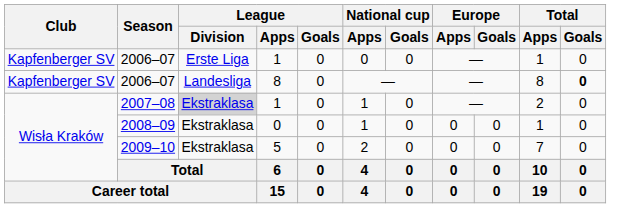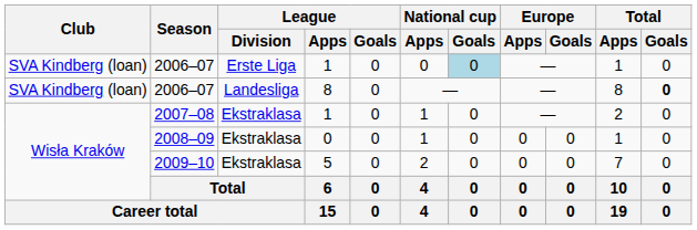 <table class="wikitable" style="text-align: center;">
 <tr>
 <th rowspan="2">Club</th>
 <th rowspan="2">Season</th>
 <th colspan="3">League</th>
 <th colspan="2">National cup</th>
 <th colspan="2">Europe</th>
 <th colspan="2">Total</th>
 </tr>
 <tr>
 <th>Division</th>
 <th>Apps</th>
 <th>Goals</th>
 <th>Apps</th>
 <th>Goals</th>
 <th>Apps</th>
 <th>Goals</th>
 <th>Apps</th>
 <th>Goals</th>
 </tr>
 <tr>
-<td rowspan="1" valign="center"><a href='#'>Kapfenberger SV</a></td>
+<td rowspan="1" valign="center"><a href='#'>SVA Kindberg</a> (loan)</td>
 <td>2006–07</td>
 <td><a href='#'>Erste Liga</a></td>
 <td>1</td>
 <td>0</td>
 <td>0</td>
-<td>0</td>
+<td style="background: lightblue;">0</td>
 <td colspan="2">—</td>
 <td>1</td>
 <td>0</td>
 </tr>
 <tr>
-<td rowspan="1" valign="center"><a href='#'>Kapfenberger SV</a></td>
+<td rowspan="1" valign="center"><a href='#'>SVA Kindberg</a> (loan)</td>
 <td>2006–07</td>
 <td><a href='#'>Landesliga</a></td>
 <td>8</td>
 <td>0</td>
 <td colspan="2">—</td>
 <td colspan="2">—</td>
 <td>8</td>
 <td><strong>0</strong></td>
 </tr>
 <tr>
 <td rowspan="4" valign="center"><a href='#'>Wisła Kraków</a></td>
 <td><a href='#'>2007–08</a></td>
-<td style="background: lightgrey;"><a href='#'>Ekstraklasa</a></td>
+<td><a href='#'>Ekstraklasa</a></td>
 <td>1</td>
 <td>0</td>
 <td>1</td>
 <td>0</td>
 <td colspan="2">—</td>
 <td>2</td>
 <td>0</td>
 </tr>
 <tr>
 <td><a href='#'>2008–09</a></td>
 <td>Ekstraklasa</td>
 <td>0</td>
 <td>0</td>
 <td>1</td>
 <td>0</td>
 <td>0</td>
 <td>0</td>
 <td>1</td>
 <td>0</td>
 </tr>
 <tr>
 <td><a href='#'>2009–10</a></td>
 <td>Ekstraklasa</td>
 <td>5</td>
 <td>0</td>
 <td>2</td>
 <td>0</td>
 <td>0</td>
 <td>0</td>
 <td>7</td>
 <td>0</td>
 </tr>
 <tr>
 <th colspan="2">Total</th>
 <th>6</th>
 <th>0</th>
 <th>4</th>
 <th>0</th>
 <th>0</th>
 <th>0</th>
 <th>10</th>
 <th>0</th>
 </tr>
 <tr>
 <th colspan="3">Career total</th>
 <th>15</th>
 <th>0</th>
 <th>4</th>
 <th>0</th>
 <th>0</th>
 <th>0</th>
 <th>19</th>
 <th>0</th>
 </tr>
 </table>
